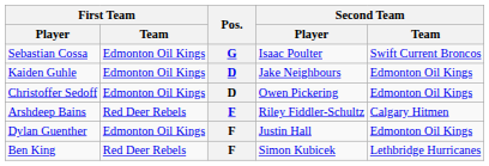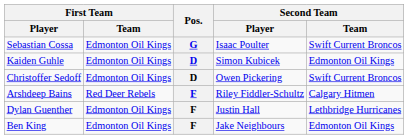 <table class="wikitable">
 <tr>
 <th colspan="2">First Team</th>
 <th style="width:10%;" rowspan="2">Pos.</th>
 <th colspan="2">Second Team</th>
 </tr>
 <tr>
 <th>Player</th>
 <th>Team</th>
 <th>Player</th>
 <th>Team</th>
 </tr>
 <tr>
 <td><a href='#'>Sebastian Cossa</a></td>
 <td><a href='#'>Edmonton Oil Kings</a></td>
 <th style="text-align:center;"><a href='#'>G</a></th>
 <td><a href='#'>Isaac Poulter</a></td>
 <td><a href='#'>Swift Current Broncos</a></td>
 </tr>
 <tr>
 <td><a href='#'>Kaiden Guhle</a></td>
 <td><a href='#'>Edmonton Oil Kings</a></td>
 <th style="text-align:center;"><a href='#'>D</a></th>
-<td><a href='#'>Jake Neighbours</a></td>
+<td><a href='#'>Simon Kubicek</a></td>
 <td><a href='#'>Edmonton Oil Kings</a></td>
 </tr>
 <tr>
 <td><a href='#'>Christoffer Sedoff</a></td>
 <td><a href='#'>Edmonton Oil Kings</a></td>
 <th style="text-align:center;">D</th>
 <td><a href='#'>Owen Pickering</a></td>
-<td><a href='#'>Edmonton Oil Kings</a></td>
+<td><a href='#'>Swift Current Broncos</a></td>
 </tr>
 <tr>
 <td><a href='#'>Arshdeep Bains</a></td>
 <td><a href='#'>Red Deer Rebels</a></td>
 <th style="text-align:center;"><a href='#'>F</a></th>
 <td><a href='#'>Riley Fiddler-Schultz</a></td>
 <td><a href='#'>Calgary Hitmen</a></td>
 </tr>
 <tr>
 <td><a href='#'>Dylan Guenther</a></td>
 <td><a href='#'>Edmonton Oil Kings</a></td>
 <th style="text-align:center;">F</th>
 <td><a href='#'>Justin Hall</a></td>
-<td><a href='#'>Edmonton Oil Kings</a></td>
+<td><a href='#'>Lethbridge Hurricanes</a></td>
 </tr>
 <tr>
 <td><a href='#'>Ben King</a></td>
-<td><a href='#'>Red Deer Rebels</a></td>
+<td><a href='#'>Edmonton Oil Kings</a></td>
 <th style="text-align:center;">F</th>
-<td><a href='#'>Simon Kubicek</a></td>
-<td><a href='#'>Lethbridge Hurricanes</a></td>
+<td><a href='#'>Jake Neighbours</a></td>
+<td><a href='#'>Edmonton Oil Kings</a></td>
 </tr>
 </table>
